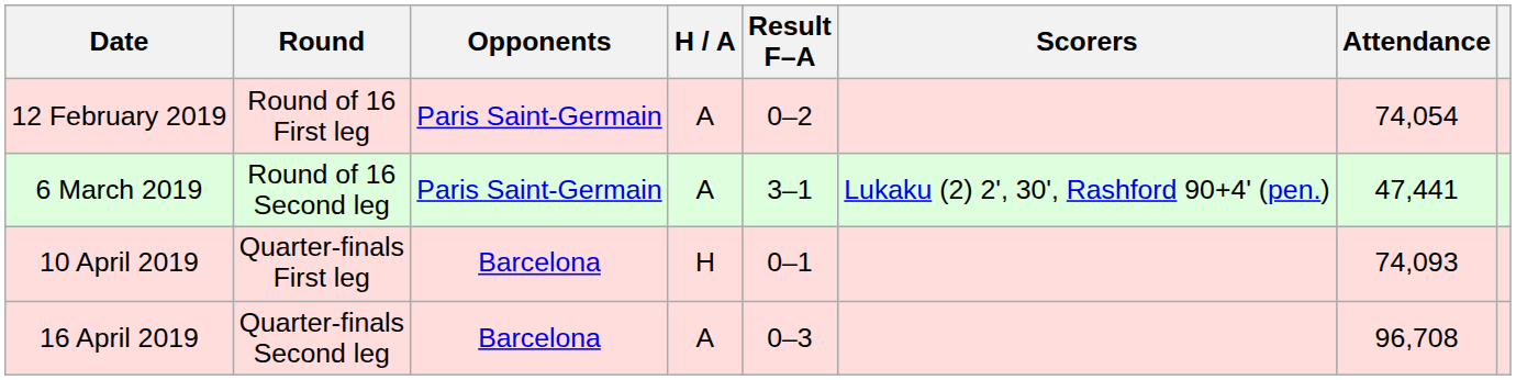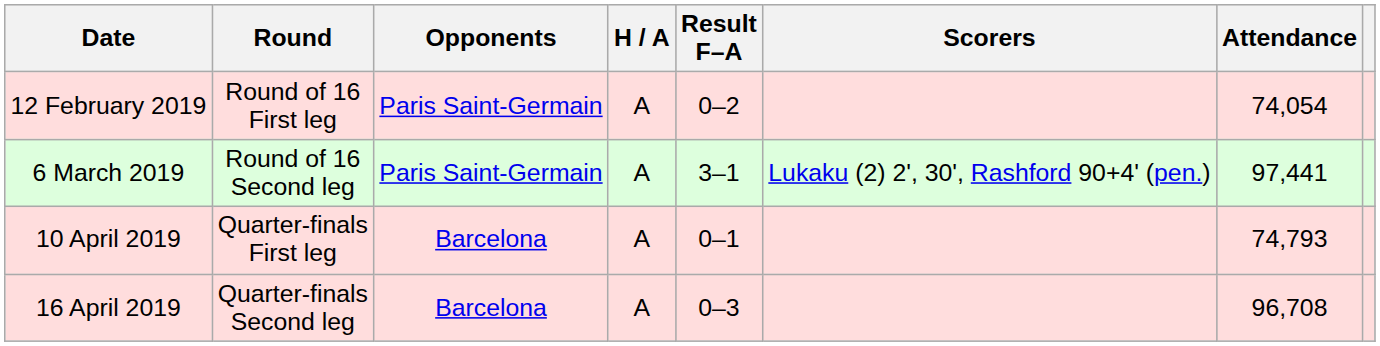 <table class="wikitable" style="text-align:center">
 <tr>
 <th>Date</th>
 <th>Round</th>
 <th>Opponents</th>
 <th>H / A</th>
 <th>Result<br>F–A</th>
 <th>Scorers</th>
 <th>Attendance</th>
 <th></th>
 </tr>
 <tr bgcolor="#ffdddd">
 <td>12 February 2019</td>
 <td>Round of 16<br>First leg</td>
 <td><a href='#'>Paris Saint-Germain</a></td>
 <td>A</td>
 <td>0–2</td>
 <td></td>
 <td>74,054</td>
 <td></td>
 </tr>
 <tr bgcolor="#ddffdd">
 <td>6 March 2019</td>
 <td>Round of 16<br>Second leg</td>
 <td><a href='#'>Paris Saint-Germain</a></td>
 <td>A</td>
 <td>3–1</td>
 <td><a href='#'>Lukaku</a> (2) 2', 30', <a href='#'>Rashford</a> 90+4' (<a href='#'>pen.</a>)</td>
-<td>47,441</td>
+<td>97,441</td>
 <td></td>
 </tr>
 <tr bgcolor="#ffdddd">
 <td>10 April 2019</td>
 <td>Quarter-finals<br>First leg</td>
 <td><a href='#'>Barcelona</a></td>
-<td>H</td>
+<td>A</td>
 <td>0–1</td>
 <td></td>
-<td>74,093</td>
+<td>74,793</td>
 <td></td>
 </tr>
 <tr bgcolor="#ffdddd">
 <td>16 April 2019</td>
 <td>Quarter-finals<br>Second leg</td>
 <td><a href='#'>Barcelona</a></td>
 <td>A</td>
 <td>0–3</td>
 <td></td>
 <td>96,708</td>
 <td></td>
 </tr>
 </table>
